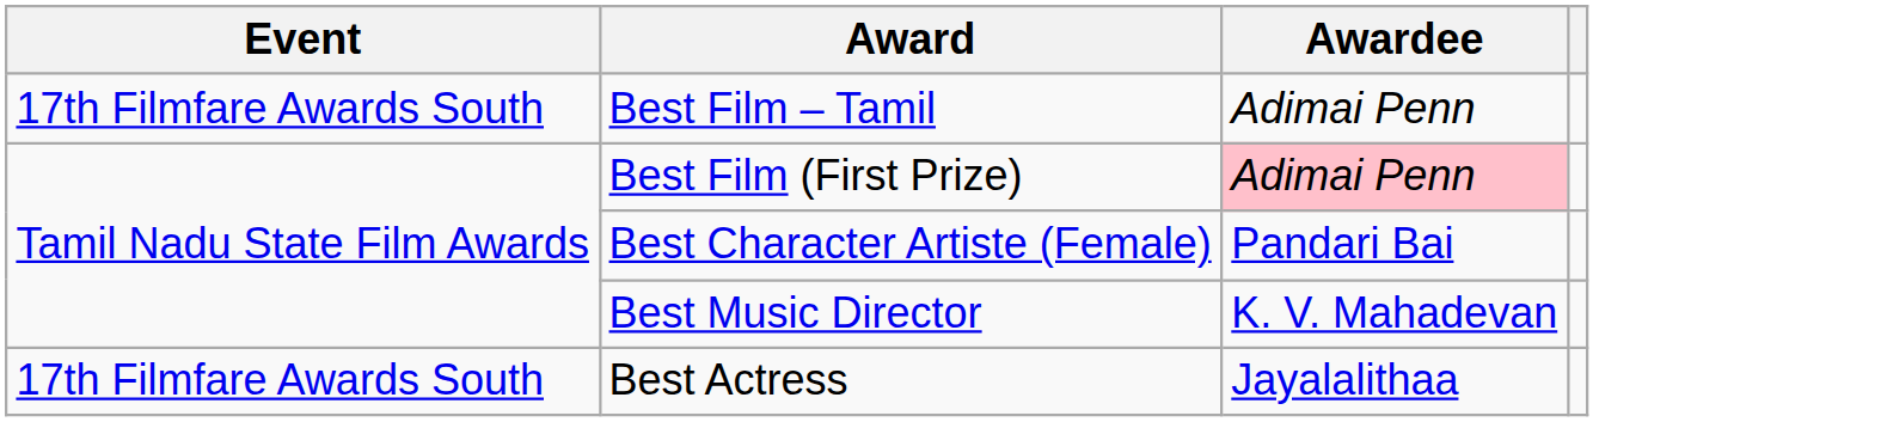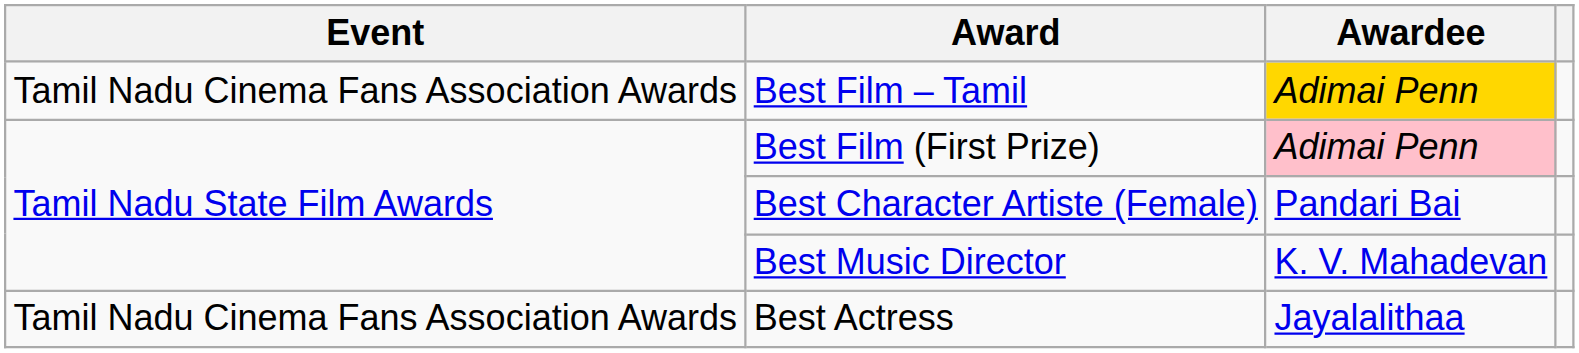 <table class="wikitable">
 <tr>
 <th>Event</th>
 <th>Award</th>
 <th>Awardee</th>
 <th></th>
 </tr>
 <tr>
-<td><a href='#'>17th Filmfare Awards South</a></td>
+<td>Tamil Nadu Cinema Fans Association Awards</td>
 <td><a href='#'>Best Film – Tamil</a></td>
-<td><em>Adimai Penn</em></td>
+<td style="background: gold;"><em>Adimai Penn</em></td>
 <td style="text-align: center;"></td>
 </tr>
 <tr>
 <td rowspan="3"><a href='#'>Tamil Nadu State Film Awards</a></td>
 <td><a href='#'>Best Film</a> (First Prize)</td>
 <td style="background: pink;"><em>Adimai Penn</em></td>
 <td style="text-align: center;"></td>
 </tr>
 <tr>
 <td><a href='#'>Best Character Artiste (Female)</a></td>
 <td><a href='#'>Pandari Bai</a></td>
 <td style="text-align: center;"></td>
 </tr>
 <tr>
 <td><a href='#'>Best Music Director</a></td>
 <td><a href='#'>K. V. Mahadevan</a></td>
 <td style="text-align: center;"></td>
 </tr>
 <tr>
-<td><a href='#'>17th Filmfare Awards South</a></td>
+<td>Tamil Nadu Cinema Fans Association Awards</td>
 <td>Best Actress</td>
 <td><a href='#'>Jayalalithaa</a></td>
 <td style="text-align: center;"></td>
 </tr>
 </table>
